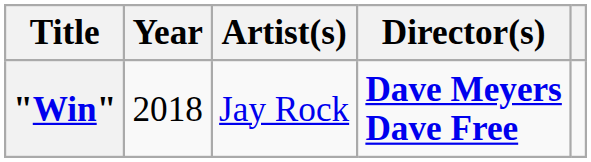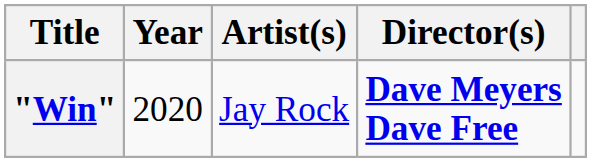 <table class="wikitable sortable plainrowheaders">
 <tr>
 <th scope="col">Title</th>
 <th scope="col">Year</th>
 <th scope="col">Artist(s)</th>
 <th scope="col">Director(s)</th>
 <th scope="col" class=unsortable></th>
 </tr>
 <tr>
 <th scope="row">"<a href='#'>Win</a>"</th>
-<td>2018</td>
+<td>2020</td>
 <td><a href='#'>Jay Rock</a></td>
 <td><strong><a href='#'>Dave Meyers</a><br><a href='#'>Dave Free</a></strong></td>
 <td></td>
 </tr>
 </table>
